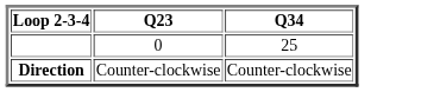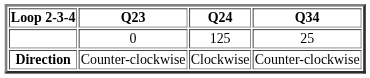 <table border="3" style="margin-left: 3em; text-align: center;">
 <tr>
 <th scope="col">Loop 2-3-4</th>
 <th scope="col">Q23</th>
+<th scope="col">Q24</th>
 <th scope="col">Q34</th>
 </tr>
 <tr>
 <th scope="row"></th>
 <td>0</td>
+<td>125</td>
 <td>25</td>
 </tr>
 <tr>
 <th scope="row">Direction</th>
 <td>Counter-clockwise</td>
+<td>Clockwise</td>
 <td>Counter-clockwise</td>
 </tr>
 </table>
